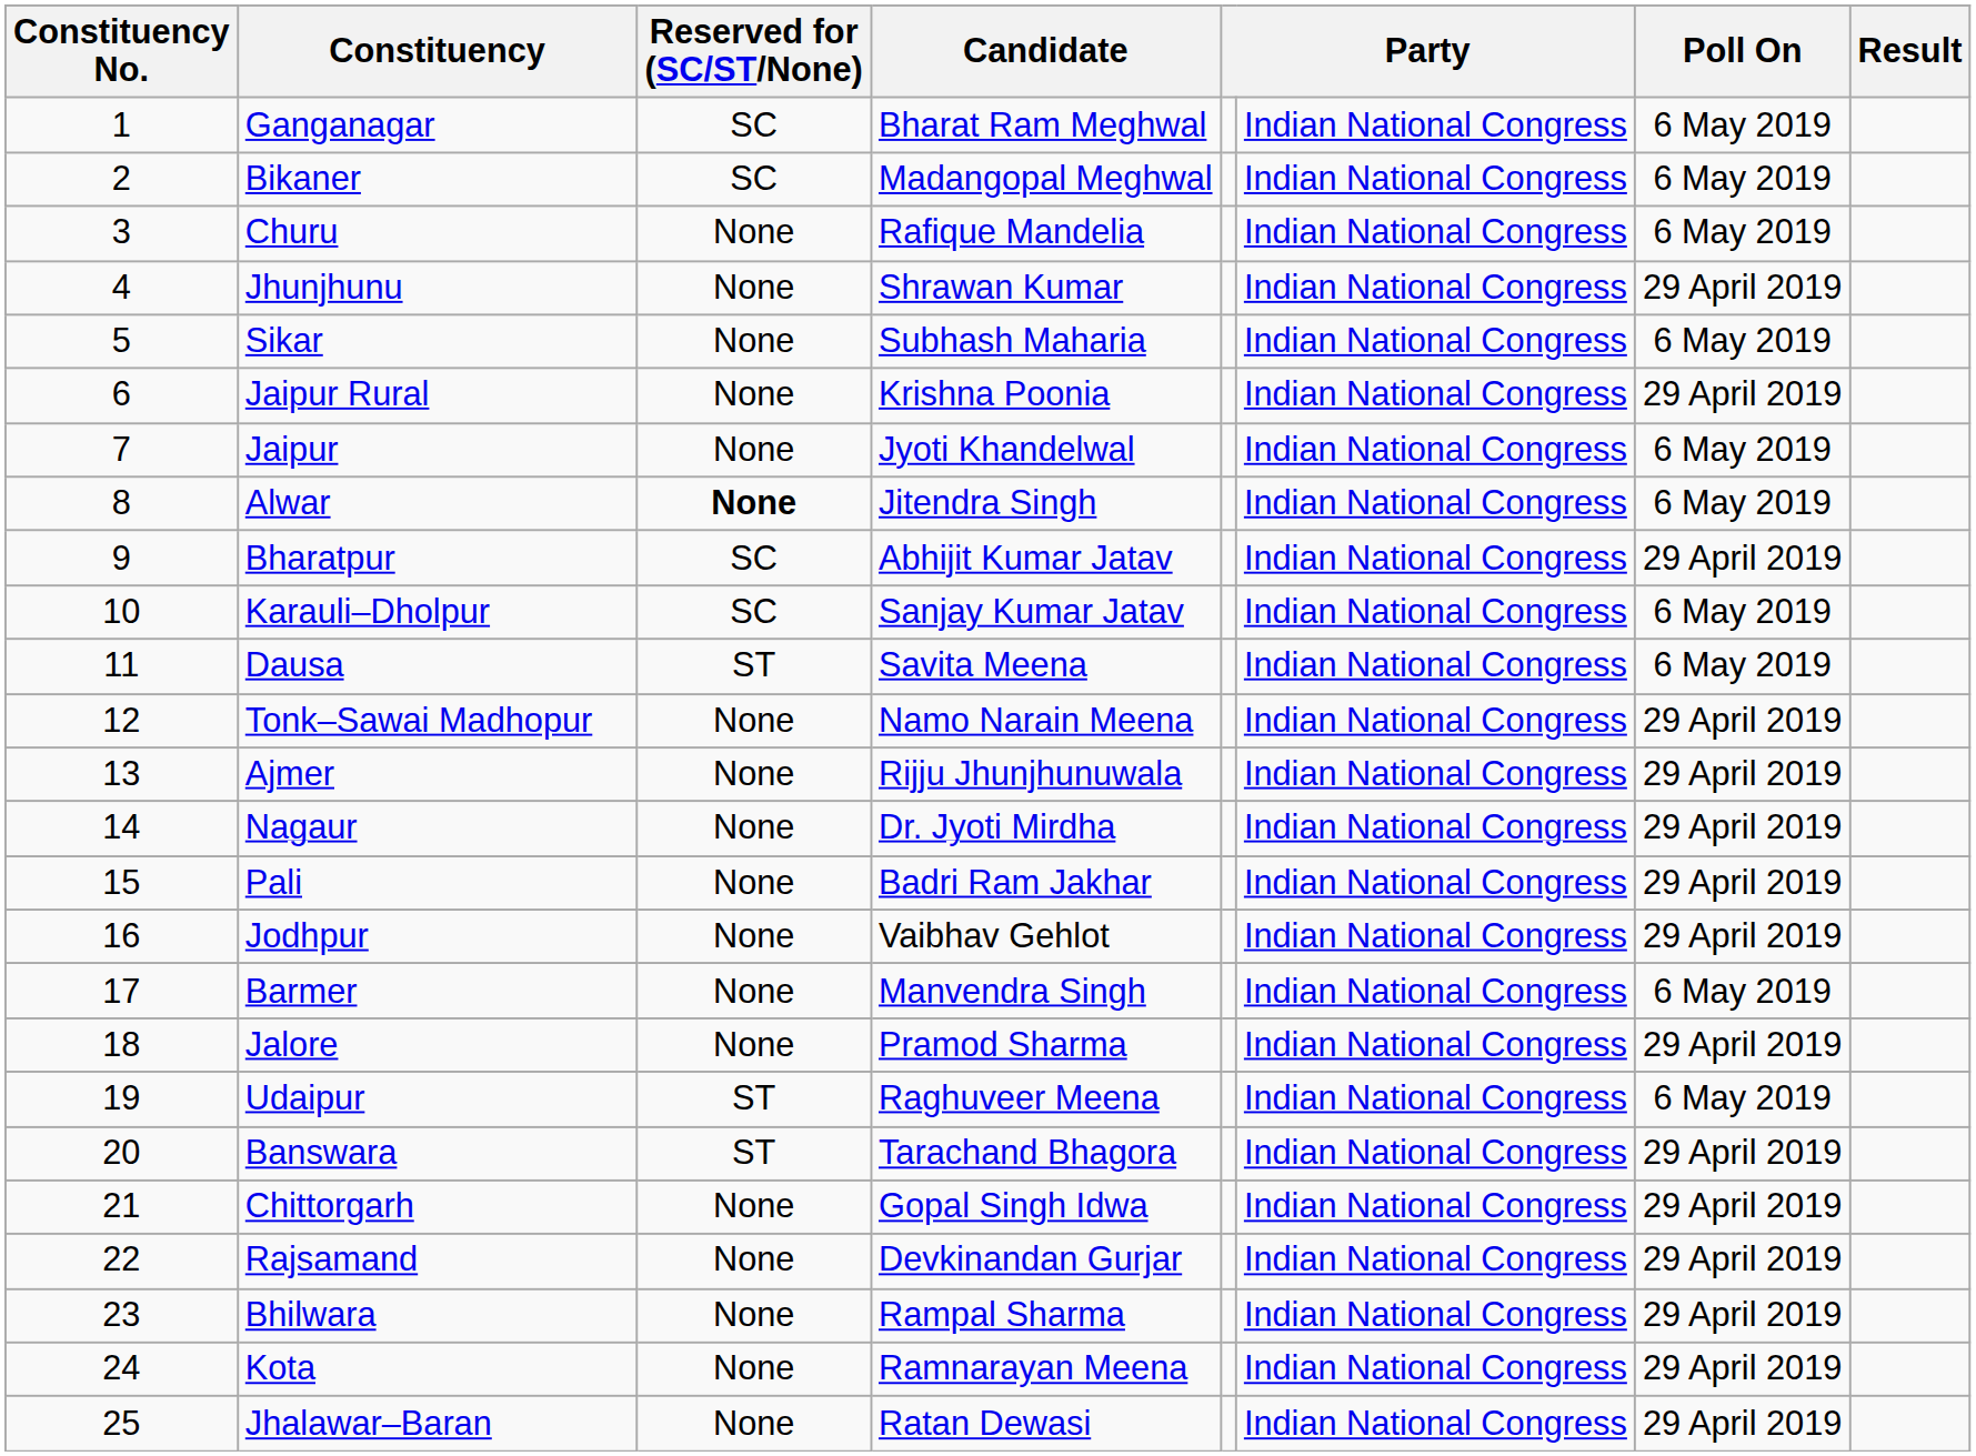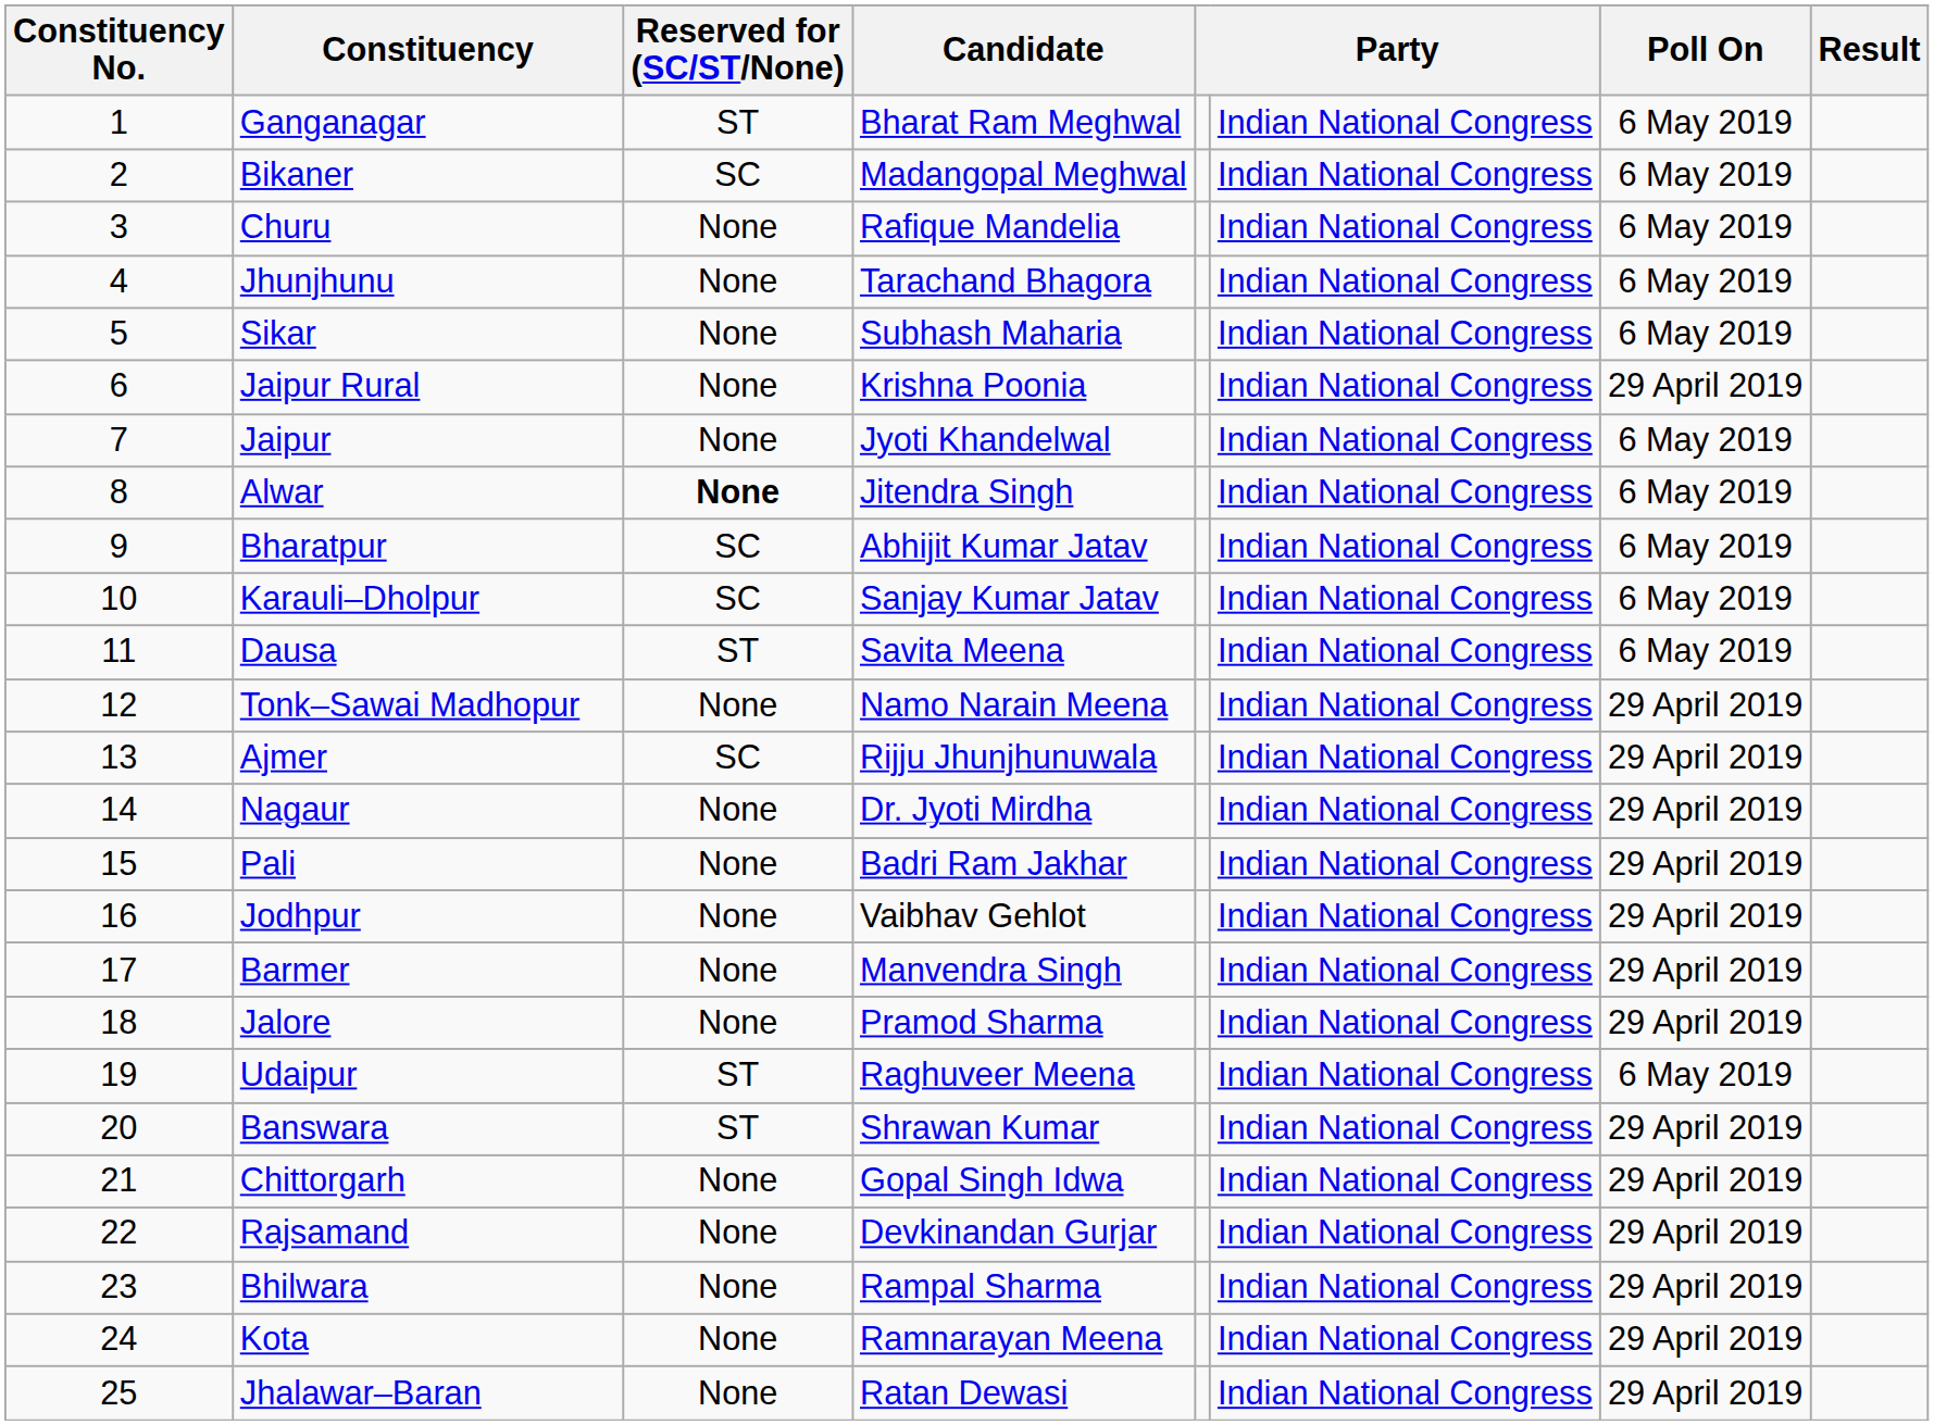 <table class="wikitable sortable">
 <tr>
 <th>Constituency <br> No.</th>
 <th style="width:180px;">Constituency</th>
 <th>Reserved for<br>(<a href='#'>SC/ST</a>/None)</th>
 <th>Candidate</th>
 <th colspan="2">Party</th>
 <th>Poll On</th>
 <th>Result</th>
 </tr>
 <tr>
 <td style="text-align:center;">1</td>
 <td><a href='#'>Ganganagar</a></td>
-<td style="text-align:center;">SC</td>
+<td style="text-align:center;">ST</td>
 <td><a href='#'>Bharat Ram Meghwal</a></td>
 <td bgcolor=></td>
 <td><a href='#'>Indian National Congress</a></td>
 <td style="text-align:center;">6 May 2019</td>
 <td></td>
 </tr>
 <tr>
 <td style="text-align:center;">2</td>
 <td><a href='#'>Bikaner</a></td>
 <td style="text-align:center;">SC</td>
 <td><a href='#'>Madangopal Meghwal</a></td>
 <td bgcolor=></td>
 <td><a href='#'>Indian National Congress</a></td>
 <td style="text-align:center;">6 May 2019</td>
 <td></td>
 </tr>
 <tr>
 <td style="text-align:center;">3</td>
 <td><a href='#'>Churu</a></td>
 <td style="text-align:center;">None</td>
 <td><a href='#'>Rafique Mandelia</a></td>
 <td bgcolor=></td>
 <td><a href='#'>Indian National Congress</a></td>
 <td style="text-align:center;">6 May 2019</td>
 <td></td>
 </tr>
 <tr>
 <td style="text-align:center;">4</td>
 <td><a href='#'>Jhunjhunu</a></td>
 <td style="text-align:center;">None</td>
-<td><a href='#'>Shrawan Kumar</a></td>
+<td><a href='#'>Tarachand Bhagora</a></td>
 <td bgcolor=></td>
 <td><a href='#'>Indian National Congress</a></td>
-<td style="text-align:center;">29 April 2019</td>
+<td style="text-align:center;">6 May 2019</td>
 <td></td>
 </tr>
 <tr>
 <td style="text-align:center;">5</td>
 <td><a href='#'>Sikar</a></td>
 <td style="text-align:center;">None</td>
 <td><a href='#'>Subhash Maharia</a></td>
 <td bgcolor=></td>
 <td><a href='#'>Indian National Congress</a></td>
 <td style="text-align:center;">6 May 2019</td>
 <td></td>
 </tr>
 <tr>
 <td style="text-align:center;">6</td>
 <td><a href='#'>Jaipur Rural</a></td>
 <td style="text-align:center;">None</td>
 <td><a href='#'>Krishna Poonia</a></td>
 <td bgcolor=></td>
 <td><a href='#'>Indian National Congress</a></td>
 <td style="text-align:center;">29 April 2019</td>
 <td></td>
 </tr>
 <tr>
 <td style="text-align:center;">7</td>
 <td><a href='#'>Jaipur</a></td>
 <td style="text-align:center;">None</td>
 <td><a href='#'>Jyoti Khandelwal</a></td>
 <td bgcolor=></td>
 <td><a href='#'>Indian National Congress</a></td>
 <td style="text-align:center;">6 May 2019</td>
 <td></td>
 </tr>
 <tr>
 <td style="text-align:center;">8</td>
 <td><a href='#'>Alwar</a></td>
 <td style="text-align:center;"><strong>None</strong></td>
 <td><a href='#'>Jitendra Singh</a></td>
 <td bgcolor=></td>
 <td><a href='#'>Indian National Congress</a></td>
 <td style="text-align:center;">6 May 2019</td>
 <td></td>
 </tr>
 <tr>
 <td style="text-align:center;">9</td>
 <td><a href='#'>Bharatpur</a></td>
 <td style="text-align:center;">SC</td>
 <td><a href='#'>Abhijit Kumar Jatav</a></td>
 <td bgcolor=></td>
 <td><a href='#'>Indian National Congress</a></td>
-<td style="text-align:center;">29 April 2019</td>
+<td style="text-align:center;">6 May 2019</td>
 <td></td>
 </tr>
 <tr>
 <td style="text-align:center;">10</td>
 <td><a href='#'>Karauli–Dholpur</a></td>
 <td style="text-align:center;">SC</td>
 <td><a href='#'>Sanjay Kumar Jatav</a></td>
 <td bgcolor=></td>
 <td><a href='#'>Indian National Congress</a></td>
 <td style="text-align:center;">6 May 2019</td>
 <td></td>
 </tr>
 <tr>
 <td style="text-align:center;">11</td>
 <td><a href='#'>Dausa</a></td>
 <td style="text-align:center;">ST</td>
 <td><a href='#'>Savita Meena</a></td>
 <td bgcolor=></td>
 <td><a href='#'>Indian National Congress</a></td>
 <td style="text-align:center;">6 May 2019</td>
 <td></td>
 </tr>
 <tr>
 <td style="text-align:center;">12</td>
 <td><a href='#'>Tonk–Sawai Madhopur</a></td>
 <td style="text-align:center;">None</td>
 <td><a href='#'>Namo Narain Meena</a></td>
 <td bgcolor=></td>
 <td><a href='#'>Indian National Congress</a></td>
 <td style="text-align:center;">29 April 2019</td>
 <td></td>
 </tr>
 <tr>
 <td style="text-align:center;">13</td>
 <td><a href='#'>Ajmer</a></td>
-<td style="text-align:center;">None</td>
+<td style="text-align:center;">SC</td>
 <td><a href='#'>Rijju Jhunjhunuwala</a></td>
 <td bgcolor=></td>
 <td><a href='#'>Indian National Congress</a></td>
 <td style="text-align:center;">29 April 2019</td>
 <td></td>
 </tr>
 <tr>
 <td style="text-align:center;">14</td>
 <td><a href='#'>Nagaur</a></td>
 <td style="text-align:center;">None</td>
 <td><a href='#'>Dr. Jyoti Mirdha</a></td>
 <td bgcolor=></td>
 <td><a href='#'>Indian National Congress</a></td>
 <td style="text-align:center;">29 April 2019</td>
 <td></td>
 </tr>
 <tr>
 <td style="text-align:center;">15</td>
 <td><a href='#'>Pali</a></td>
 <td style="text-align:center;">None</td>
 <td><a href='#'>Badri Ram Jakhar</a></td>
 <td bgcolor=></td>
 <td><a href='#'>Indian National Congress</a></td>
 <td style="text-align:center;">29 April 2019</td>
 <td></td>
 </tr>
 <tr>
 <td style="text-align:center;">16</td>
 <td><a href='#'>Jodhpur</a></td>
 <td style="text-align:center;">None</td>
 <td>Vaibhav Gehlot</td>
 <td bgcolor=></td>
 <td><a href='#'>Indian National Congress</a></td>
 <td style="text-align:center;">29 April 2019</td>
 <td></td>
 </tr>
 <tr>
 <td style="text-align:center;">17</td>
 <td><a href='#'>Barmer</a></td>
 <td style="text-align:center;">None</td>
 <td><a href='#'>Manvendra Singh</a></td>
 <td bgcolor=></td>
 <td><a href='#'>Indian National Congress</a></td>
-<td style="text-align:center;">6 May 2019</td>
+<td style="text-align:center;">29 April 2019</td>
 <td></td>
 </tr>
 <tr>
 <td style="text-align:center;">18</td>
 <td><a href='#'>Jalore</a></td>
 <td style="text-align:center;">None</td>
 <td><a href='#'>Pramod Sharma</a></td>
 <td bgcolor=></td>
 <td><a href='#'>Indian National Congress</a></td>
 <td style="text-align:center;">29 April 2019</td>
 <td></td>
 </tr>
 <tr>
 <td style="text-align:center;">19</td>
 <td><a href='#'>Udaipur</a></td>
 <td style="text-align:center;">ST</td>
 <td><a href='#'>Raghuveer Meena</a></td>
 <td bgcolor=></td>
 <td><a href='#'>Indian National Congress</a></td>
 <td style="text-align:center;">6 May 2019</td>
 <td></td>
 </tr>
 <tr>
 <td style="text-align:center;">20</td>
 <td><a href='#'>Banswara</a></td>
 <td style="text-align:center;">ST</td>
-<td><a href='#'>Tarachand Bhagora</a></td>
+<td><a href='#'>Shrawan Kumar</a></td>
 <td bgcolor=></td>
 <td><a href='#'>Indian National Congress</a></td>
 <td style="text-align:center;">29 April 2019</td>
 <td></td>
 </tr>
 <tr>
 <td style="text-align:center;">21</td>
 <td><a href='#'>Chittorgarh</a></td>
 <td style="text-align:center;">None</td>
 <td><a href='#'>Gopal Singh Idwa</a></td>
 <td bgcolor=></td>
 <td><a href='#'>Indian National Congress</a></td>
 <td style="text-align:center;">29 April 2019</td>
 <td></td>
 </tr>
 <tr>
 <td style="text-align:center;">22</td>
 <td><a href='#'>Rajsamand</a></td>
 <td style="text-align:center;">None</td>
 <td><a href='#'>Devkinandan Gurjar</a></td>
 <td bgcolor=></td>
 <td><a href='#'>Indian National Congress</a></td>
 <td style="text-align:center;">29 April 2019</td>
 <td></td>
 </tr>
 <tr>
 <td style="text-align:center;">23</td>
 <td><a href='#'>Bhilwara</a></td>
 <td style="text-align:center;">None</td>
 <td><a href='#'>Rampal Sharma</a></td>
 <td bgcolor=></td>
 <td><a href='#'>Indian National Congress</a></td>
 <td style="text-align:center;">29 April 2019</td>
 <td></td>
 </tr>
 <tr>
 <td style="text-align:center;">24</td>
 <td><a href='#'>Kota</a></td>
 <td style="text-align:center;">None</td>
 <td><a href='#'>Ramnarayan Meena</a></td>
 <td bgcolor=></td>
 <td><a href='#'>Indian National Congress</a></td>
 <td style="text-align:center;">29 April 2019</td>
 <td></td>
 </tr>
 <tr>
 <td style="text-align:center;">25</td>
 <td><a href='#'>Jhalawar–Baran</a></td>
 <td style="text-align:center;">None</td>
 <td><a href='#'>Ratan Dewasi</a></td>
 <td bgcolor=></td>
 <td><a href='#'>Indian National Congress</a></td>
 <td style="text-align:center;">29 April 2019</td>
 <td></td>
 </tr>
 </table>
